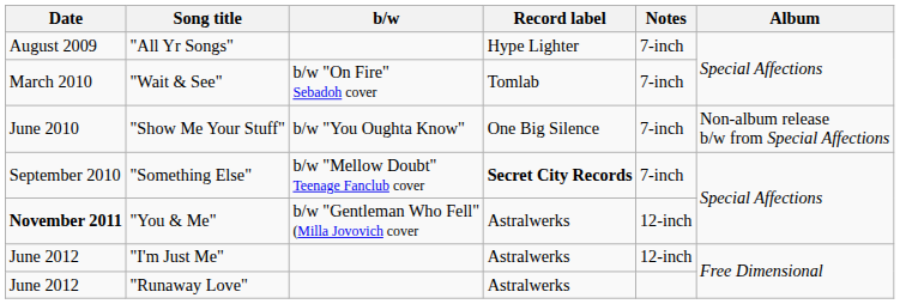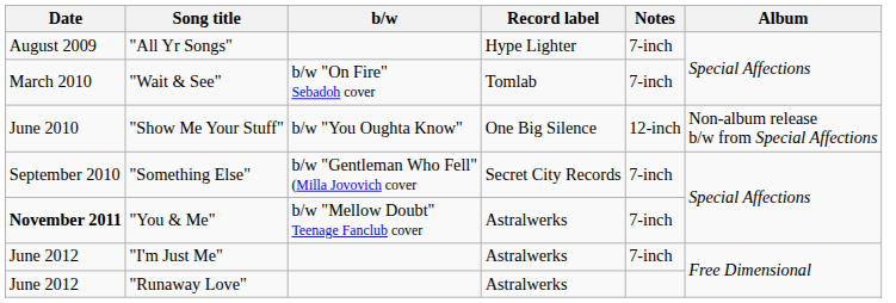 <table class="wikitable">
 <tr>
 <th>Date</th>
 <th><strong>Song title</strong></th>
 <th>b/w</th>
 <th><strong>Record label</strong></th>
 <th>Notes</th>
 <th>Album</th>
 </tr>
 <tr>
 <td>August 2009</td>
 <td>"All Yr Songs"</td>
 <td></td>
 <td>Hype Lighter</td>
 <td>7-inch</td>
 <td rowspan=2><em>Special Affections</em></td>
 </tr>
 <tr>
 <td>March 2010</td>
 <td>"Wait & See"</td>
 <td>b/w "On Fire"<br><small><a href='#'>Sebadoh</a> cover</small></td>
 <td>Tomlab</td>
 <td>7-inch</td>
 </tr>
 <tr>
 <td>June 2010</td>
 <td>"Show Me Your Stuff"</td>
 <td>b/w "You Oughta Know"</td>
 <td>One Big Silence</td>
-<td>7-inch</td>
+<td>12-inch</td>
 <td>Non-album release<br> b/w from <em>Special Affections</em></td>
 </tr>
 <tr>
 <td>September 2010</td>
 <td>"Something Else"</td>
-<td>b/w "Mellow Doubt"<br><small><a href='#'>Teenage Fanclub</a> cover </small></td>
-<td><strong>Secret City Records</strong></td>
+<td>b/w "Gentleman Who Fell"<br><small>(<a href='#'>Milla Jovovich</a> cover </small></td>
+<td>Secret City Records</td>
 <td>7-inch</td>
 <td rowspan=2><em>Special Affections</em></td>
 </tr>
 <tr>
 <td><strong>November 2011</strong></td>
 <td>"You & Me"</td>
-<td>b/w "Gentleman Who Fell"<br><small>(<a href='#'>Milla Jovovich</a> cover </small></td>
+<td>b/w "Mellow Doubt"<br><small><a href='#'>Teenage Fanclub</a> cover </small></td>
 <td>Astralwerks</td>
-<td>12-inch</td>
+<td>7-inch</td>
 </tr>
 <tr>
 <td>June 2012</td>
 <td>"I'm Just Me"</td>
 <td></td>
 <td>Astralwerks</td>
-<td>12-inch</td>
+<td>7-inch</td>
 <td rowspan=2><em>Free Dimensional</em></td>
 </tr>
 <tr>
 <td>June 2012</td>
 <td>"Runaway Love"</td>
 <td></td>
 <td>Astralwerks</td>
 <td></td>
 </tr>
 </table>
